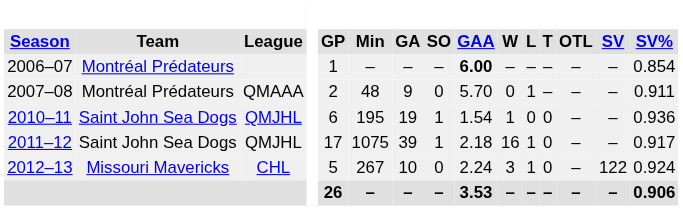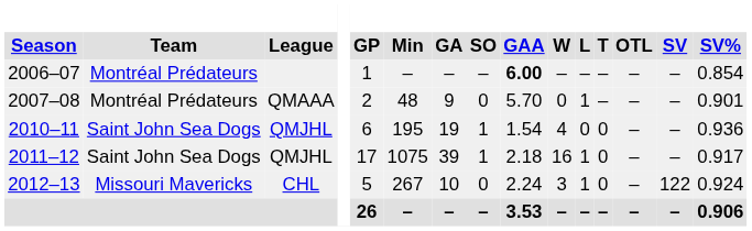 <table BORDER="0" CELLPADDING="3" CELLSPACING="0" ID="Table3">
 <tr bgcolor="#e0e0e0">
 <th colspan="3" bgcolor="#ffffff"> </th>
 <th rowspan="99" bgcolor="#ffffff"> </th>
 </tr>
 <tr bgcolor="#e0e0e0">
 <th><a href='#'>Season</a></th>
 <th>Team</th>
 <th>League</th>
 <th>GP</th>
 <th>Min</th>
 <th>GA</th>
 <th>SO</th>
 <th><a href='#'>GAA</a></th>
 <th>W</th>
 <th>L</th>
 <th>T</th>
 <th>OTL</th>
 <th><a href='#'>SV</a></th>
 <th><a href='#'>SV%</a></th>
 </tr>
 <tr ALIGN="center" bgcolor="#f0f0f0">
 <td>2006–07</td>
 <td><a href='#'>Montréal Prédateurs</a></td>
 <td></td>
 <td>1</td>
 <td>–</td>
 <td>–</td>
 <td>–</td>
 <td><strong>6.00</strong></td>
 <td>–</td>
 <td>–</td>
 <td>–</td>
 <td>–</td>
 <td>–</td>
 <td>0.854</td>
 </tr>
 <tr ALIGN="center" bgcolor="#f0f0f0">
 <td>2007–08</td>
 <td>Montréal Prédateurs</td>
 <td>QMAAA</td>
 <td>2</td>
 <td>48</td>
 <td>9</td>
 <td>0</td>
 <td>5.70</td>
 <td>0</td>
 <td>1</td>
 <td>–</td>
 <td>–</td>
 <td>–</td>
-<td>0.911</td>
+<td>0.901</td>
 </tr>
 <tr ALIGN="center" bgcolor="#f0f0f0">
 <td><a href='#'>2010–11</a></td>
 <td><a href='#'>Saint John Sea Dogs</a></td>
 <td><a href='#'>QMJHL</a></td>
 <td>6</td>
 <td>195</td>
 <td>19</td>
 <td>1</td>
 <td>1.54</td>
-<td>1</td>
+<td>4</td>
 <td>0</td>
 <td>0</td>
 <td>–</td>
 <td>–</td>
 <td>0.936</td>
 </tr>
 <tr ALIGN="center" bgcolor="#f0f0f0">
 <td><a href='#'>2011–12</a></td>
 <td>Saint John Sea Dogs</td>
 <td>QMJHL</td>
 <td>17</td>
 <td>1075</td>
 <td>39</td>
 <td>1</td>
 <td>2.18</td>
 <td>16</td>
 <td>1</td>
 <td>0</td>
 <td>–</td>
 <td>–</td>
 <td>0.917</td>
 </tr>
 <tr ALIGN="center" bgcolor="#f0f0f0">
 <td><a href='#'>2012–13</a></td>
 <td><a href='#'>Missouri Mavericks</a></td>
 <td><a href='#'>CHL</a></td>
 <td>5</td>
 <td>267</td>
 <td>10</td>
 <td>0</td>
 <td>2.24</td>
 <td>3</td>
 <td>1</td>
 <td>0</td>
 <td>–</td>
 <td>122</td>
 <td>0.924</td>
 </tr>
 <tr ALIGN="center" bgcolor="#e0e0e0">
 <th colspan="3"></th>
 <th>26</th>
 <th>–</th>
 <th>–</th>
 <th>–</th>
 <th>3.53</th>
 <th>–</th>
 <th>–</th>
 <th>–</th>
 <th>–</th>
 <th>–</th>
 <th>0.906</th>
 </tr>
 </table>
